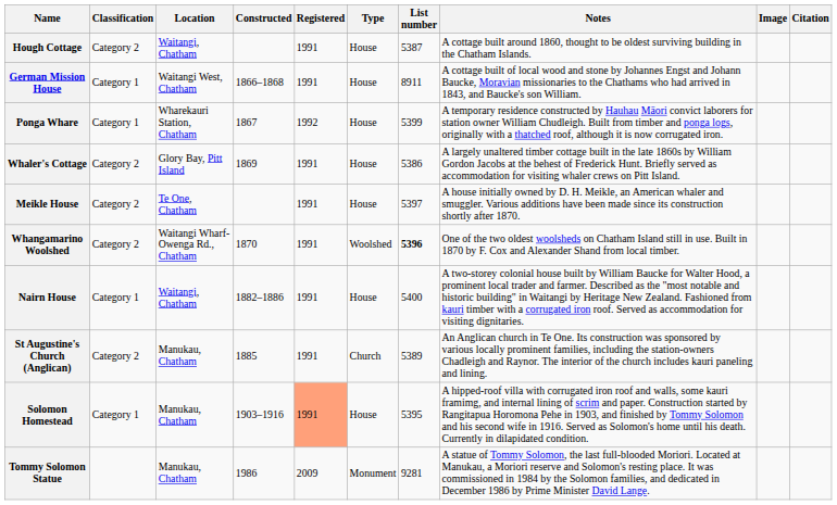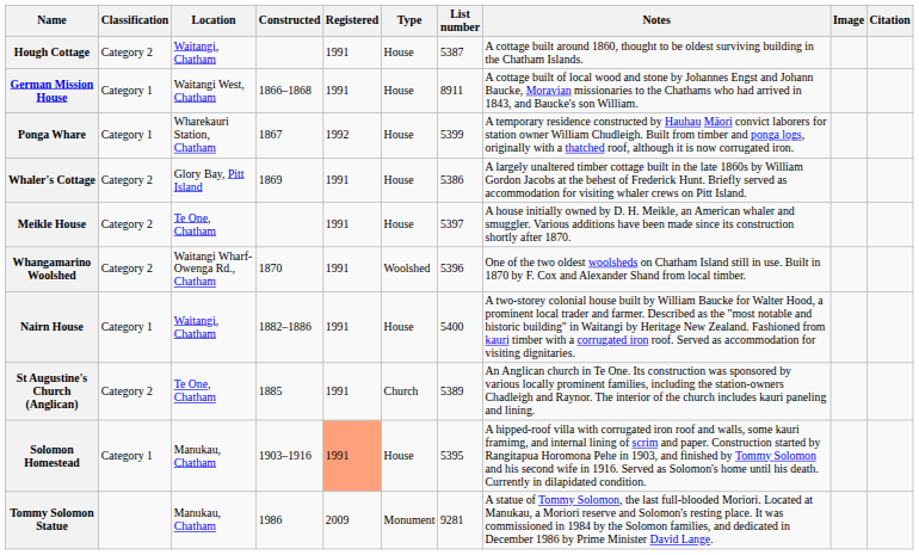 <table class="wikitable sortable sticky-header">
 <tr>
 <th scope="col">Name</th>
 <th scope="col">Classification</th>
 <th scope="col">Location</th>
 <th scope="col">Constructed</th>
 <th scope="col">Registered</th>
 <th scope="col">Type</th>
 <th scope="col">List<br>number</th>
 <th scope="col" class="unsortable">Notes</th>
 <th scope="col" class="unsortable">Image</th>
 <th scope="col" class="unsortable">Citation</th>
 </tr>
 <tr>
 <th scope="row">Hough Cottage</th>
 <td>Category 2</td>
 <td><a href='#'>Waitangi</a>, <a href='#'>Chatham</a></td>
 <td></td>
 <td>1991</td>
 <td>House</td>
 <td>5387</td>
 <td>A cottage built around 1860, thought to be oldest surviving building in the Chatham Islands.</td>
 <td></td>
 <td></td>
 </tr>
 <tr>
 <th scope="row"><a href='#'>German Mission House</a></th>
 <td>Category 1</td>
 <td>Waitangi West, <a href='#'>Chatham</a></td>
 <td>1866–1868</td>
 <td>1991</td>
 <td>House</td>
 <td>8911</td>
 <td>A cottage built of local wood and stone by Johannes Engst and Johann Baucke, <a href='#'>Moravian</a> missionaries to the Chathams who had arrived in 1843, and Baucke's son William.</td>
 <td></td>
 <td></td>
 </tr>
 <tr>
 <th scope="row">Ponga Whare</th>
 <td>Category 1</td>
 <td>Wharekauri Station, <a href='#'>Chatham</a></td>
 <td>1867</td>
 <td>1992</td>
 <td>House</td>
 <td>5399</td>
 <td>A temporary residence constructed by <a href='#'>Hauhau</a> <a href='#'>Māori</a> convict laborers for station owner William Chudleigh. Built from timber and <a href='#'>ponga logs</a>, originally with a <a href='#'>thatched</a> roof, although it is now corrugated iron.</td>
 <td></td>
 <td></td>
 </tr>
 <tr>
 <th scope="row">Whaler's Cottage</th>
 <td>Category 2</td>
 <td>Glory Bay, <a href='#'>Pitt Island</a></td>
 <td>1869</td>
 <td>1991</td>
 <td>House</td>
 <td>5386</td>
 <td>A largely unaltered timber cottage built in the late 1860s by William Gordon Jacobs at the behest of Frederick Hunt. Briefly served as accommodation for visiting whaler crews on Pitt Island.</td>
 <td></td>
 <td></td>
 </tr>
 <tr>
 <th scope="row">Meikle House</th>
 <td>Category 2</td>
 <td><a href='#'>Te One</a>, <a href='#'>Chatham</a></td>
 <td></td>
 <td>1991</td>
 <td>House</td>
 <td>5397</td>
 <td>A house initially owned by D. H. Meikle, an American whaler and smuggler. Various additions have been made since its construction shortly after 1870.</td>
 <td></td>
 <td></td>
 </tr>
 <tr>
 <th scope="row">Whangamarino Woolshed</th>
 <td>Category 2</td>
 <td>Waitangi Wharf-Owenga Rd., <a href='#'>Chatham</a></td>
 <td>1870</td>
 <td>1991</td>
 <td>Woolshed</td>
-<td><strong>5396</strong></td>
+<td>5396</td>
 <td>One of the two oldest <a href='#'>woolsheds</a> on Chatham Island still in use. Built in 1870 by F. Cox and Alexander Shand from local timber.</td>
 <td></td>
 <td></td>
 </tr>
 <tr>
 <th scope="row">Nairn House</th>
 <td>Category 1</td>
 <td><a href='#'>Waitangi</a>, <a href='#'>Chatham</a></td>
 <td>1882–1886</td>
 <td>1991</td>
 <td>House</td>
 <td>5400</td>
 <td>A two-storey colonial house built by William Baucke for Walter Hood, a prominent local trader and farmer. Described as the "most notable and historic building" in Waitangi by Heritage New Zealand. Fashioned from <a href='#'>kauri</a> timber with a <a href='#'>corrugated iron</a> roof. Served as accommodation for visiting dignitaries.</td>
 <td></td>
 <td></td>
 </tr>
 <tr>
 <th scope="row">St Augustine's Church<br>(Anglican)</th>
 <td>Category 2</td>
-<td>Manukau, <a href='#'>Chatham</a></td>
+<td><a href='#'>Te One</a>, <a href='#'>Chatham</a></td>
 <td>1885</td>
 <td>1991</td>
 <td>Church</td>
 <td>5389</td>
 <td>An Anglican church in Te One. Its construction was sponsored by various locally prominent families, including the station-owners Chadleigh and Raynor. The interior of the church includes kauri paneling and lining.</td>
 <td></td>
 <td></td>
 </tr>
 <tr>
 <th scope="row">Solomon Homestead</th>
 <td>Category 1</td>
 <td>Manukau, <a href='#'>Chatham</a></td>
 <td>1903–1916</td>
 <td style="background: lightsalmon;">1991</td>
 <td>House</td>
 <td>5395</td>
 <td>A hipped-roof villa with corrugated iron roof and walls, some kauri framimg, and internal lining of <a href='#'>scrim</a> and paper. Construction started by Rangitapua Horomona Pehe in 1903, and finished by <a href='#'>Tommy Solomon</a> and his second wife in 1916. Served as Solomon's home until his death. Currently in dilapidated condition.</td>
 <td></td>
 <td></td>
 </tr>
 <tr>
 <th scope=row>Tommy Solomon Statue</th>
 <td></td>
 <td>Manukau, <a href='#'>Chatham</a></td>
 <td>1986</td>
 <td>2009</td>
 <td>Monument</td>
 <td>9281</td>
 <td>A statue of <a href='#'>Tommy Solomon</a>, the last full-blooded Moriori. Located at Manukau, a Moriori reserve and Solomon's resting place. It was commissioned in 1984 by the Solomon families, and dedicated in December 1986 by Prime Minister <a href='#'>David Lange</a>.</td>
 <td></td>
 <td></td>
 </tr>
 </table>
